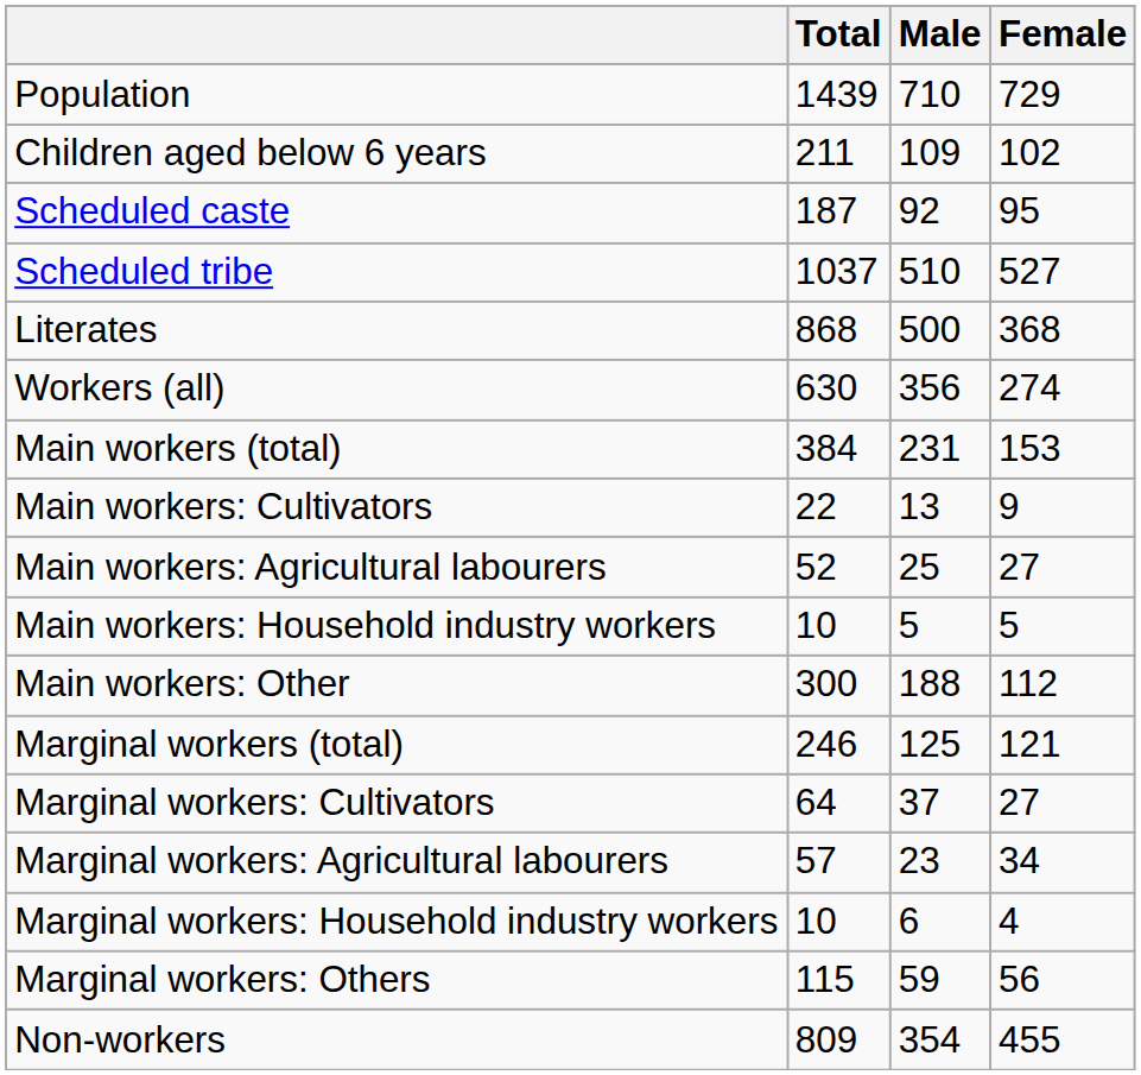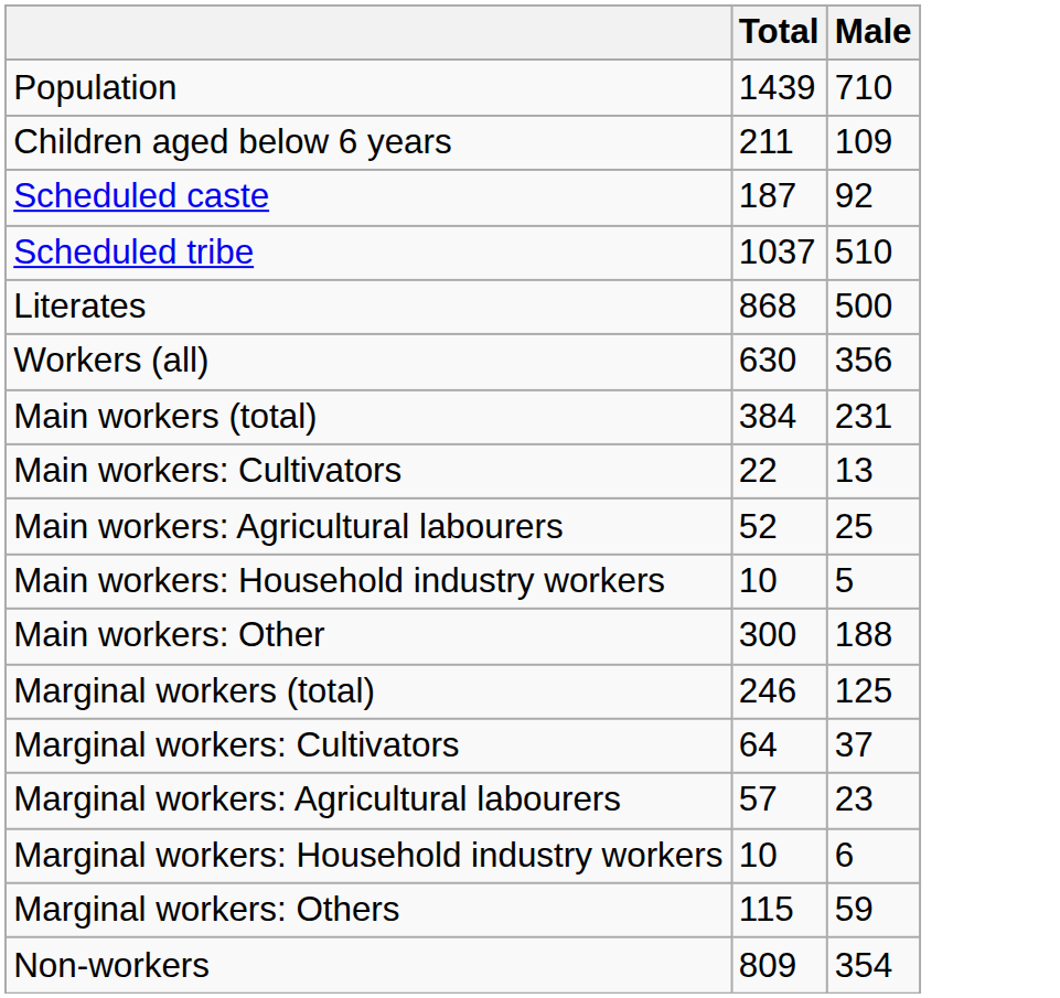 <table class="wikitable sortable">
 <tr>
 <th></th>
 <th>Total</th>
 <th>Male</th>
-<th>Female</th>
 </tr>
 <tr>
 <td>Population</td>
 <td>1439</td>
 <td>710</td>
-<td>729</td>
 </tr>
 <tr>
 <td>Children aged below 6 years</td>
 <td>211</td>
 <td>109</td>
-<td>102</td>
 </tr>
 <tr>
 <td><a href='#'>Scheduled caste</a></td>
 <td>187</td>
 <td>92</td>
-<td>95</td>
 </tr>
 <tr>
 <td><a href='#'>Scheduled tribe</a></td>
 <td>1037</td>
 <td>510</td>
-<td>527</td>
 </tr>
 <tr>
 <td>Literates</td>
 <td>868</td>
 <td>500</td>
-<td>368</td>
 </tr>
 <tr>
 <td>Workers (all)</td>
 <td>630</td>
 <td>356</td>
-<td>274</td>
 </tr>
 <tr>
 <td>Main workers (total)</td>
 <td>384</td>
 <td>231</td>
-<td>153</td>
 </tr>
 <tr>
 <td>Main workers: Cultivators</td>
 <td>22</td>
 <td>13</td>
-<td>9</td>
 </tr>
 <tr>
 <td>Main workers: Agricultural labourers</td>
 <td>52</td>
 <td>25</td>
-<td>27</td>
 </tr>
 <tr>
 <td>Main workers: Household industry workers</td>
 <td>10</td>
-<td>5</td>
 <td>5</td>
 </tr>
 <tr>
 <td>Main workers: Other</td>
 <td>300</td>
 <td>188</td>
-<td>112</td>
 </tr>
 <tr>
 <td>Marginal workers (total)</td>
 <td>246</td>
 <td>125</td>
-<td>121</td>
 </tr>
 <tr>
 <td>Marginal workers: Cultivators</td>
 <td>64</td>
 <td>37</td>
-<td>27</td>
 </tr>
 <tr>
 <td>Marginal workers: Agricultural labourers</td>
 <td>57</td>
 <td>23</td>
-<td>34</td>
 </tr>
 <tr>
 <td>Marginal workers: Household industry workers</td>
 <td>10</td>
 <td>6</td>
-<td>4</td>
 </tr>
 <tr>
 <td>Marginal workers: Others</td>
 <td>115</td>
 <td>59</td>
-<td>56</td>
 </tr>
 <tr>
 <td>Non-workers</td>
 <td>809</td>
 <td>354</td>
-<td>455</td>
 </tr>
 </table>
